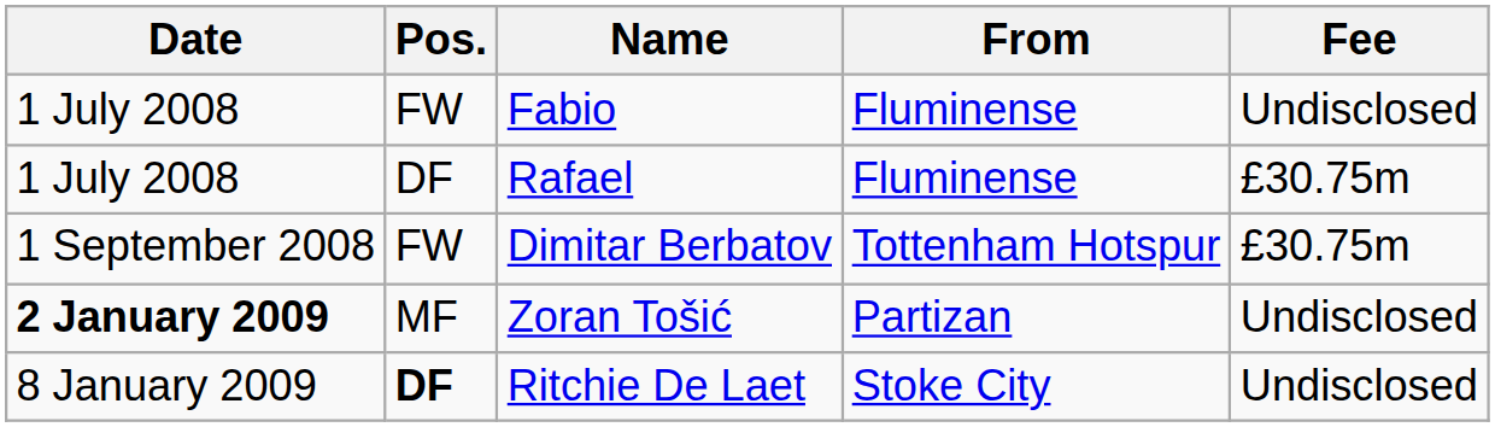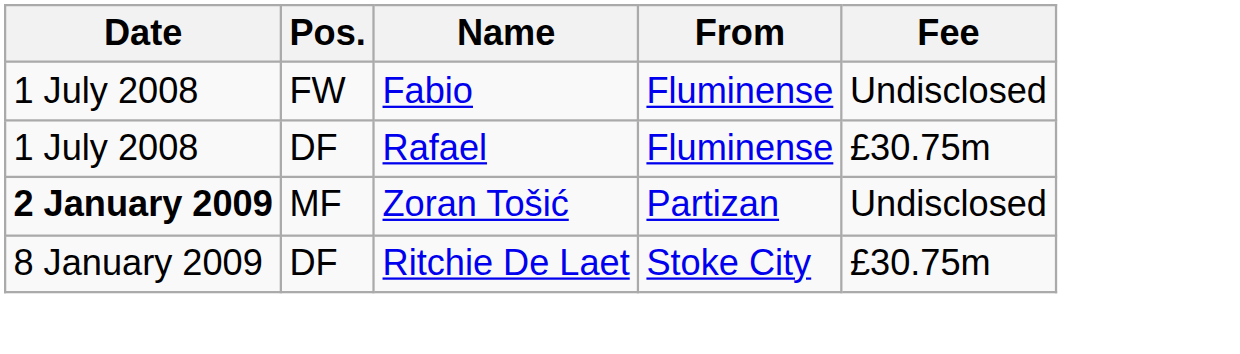 <table class="wikitable">
 <tr>
 <th>Date</th>
 <th>Pos.</th>
 <th>Name</th>
 <th>From</th>
 <th>Fee</th>
 </tr>
 <tr>
 <td>1 July 2008</td>
 <td>FW</td>
 <td> <a href='#'>Fabio</a></td>
 <td> <a href='#'>Fluminense</a></td>
 <td>Undisclosed</td>
 </tr>
 <tr>
 <td>1 July 2008</td>
 <td>DF</td>
 <td> <a href='#'>Rafael</a></td>
 <td> <a href='#'>Fluminense</a></td>
 <td>£30.75m</td>
 </tr>
 <tr>
-<td>1 September 2008</td>
-<td>FW</td>
-<td> <a href='#'>Dimitar Berbatov</a></td>
-<td> <a href='#'>Tottenham Hotspur</a></td>
-<td>£30.75m</td>
-</tr>
-<tr>
 <td><strong>2 January 2009</strong></td>
 <td>MF</td>
 <td> <a href='#'>Zoran Tošić</a></td>
 <td> <a href='#'>Partizan</a></td>
 <td>Undisclosed</td>
 </tr>
 <tr>
 <td>8 January 2009</td>
-<td><strong>DF</strong></td>
+<td>DF</td>
 <td> <a href='#'>Ritchie De Laet</a></td>
 <td> <a href='#'>Stoke City</a></td>
-<td>Undisclosed</td>
+<td>£30.75m</td>
 </tr>
 </table>
